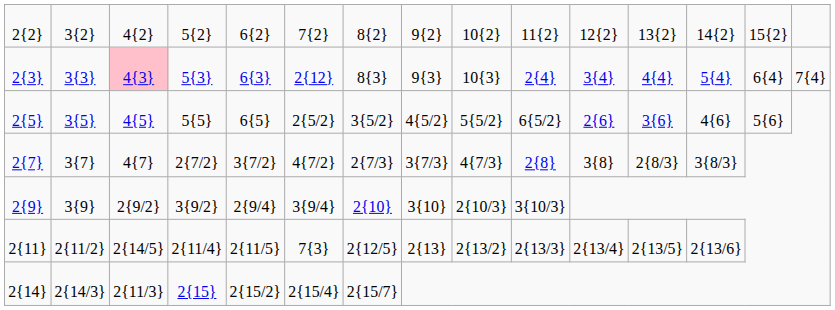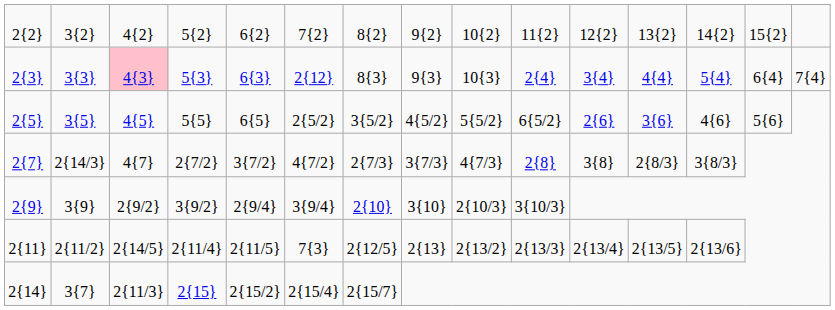 <table class=wikitable>
 <tr align=center>
 <td><br>2{2}</td>
 <td><br>3{2}</td>
 <td><br>4{2}</td>
 <td><br>5{2}</td>
 <td><br>6{2}</td>
 <td><br>7{2}</td>
 <td><br>8{2}</td>
 <td><br>9{2}</td>
 <td><br>10{2}</td>
 <td><br>11{2}</td>
 <td><br>12{2}</td>
 <td><br>13{2}</td>
 <td><br>14{2}</td>
 <td><br>15{2}</td>
 </tr>
 <tr align=center>
 <td><br><a href='#'>2{3}</a></td>
 <td><br><a href='#'>3{3}</a></td>
 <td style="background: pink;"><br><a href='#'>4{3}</a></td>
 <td><br><a href='#'>5{3}</a></td>
 <td><br><a href='#'>6{3}</a></td>
 <td><br><a href='#'>2{12}</a></td>
 <td><br>8{3}</td>
 <td><br>9{3}</td>
 <td><br>10{3}</td>
 <td><br><a href='#'>2{4}</a></td>
 <td><br><a href='#'>3{4}</a></td>
 <td><br><a href='#'>4{4}</a></td>
 <td><br><a href='#'>5{4}</a></td>
 <td><br>6{4}</td>
 <td><br>7{4}</td>
 </tr>
 <tr align=center>
 <td><br><a href='#'>2{5}</a></td>
 <td><br><a href='#'>3{5}</a></td>
 <td><br><a href='#'>4{5}</a></td>
 <td><br>5{5}</td>
 <td><br>6{5}</td>
 <td><br>2{5/2}</td>
 <td><br>3{5/2}</td>
 <td><br>4{5/2}</td>
 <td><br>5{5/2}</td>
 <td><br>6{5/2}</td>
 <td><br><a href='#'>2{6}</a></td>
 <td><br><a href='#'>3{6}</a></td>
 <td><br>4{6}</td>
 <td><br>5{6}</td>
 </tr>
 <tr align=center>
 <td><br><a href='#'>2{7}</a></td>
-<td><br>3{7}</td>
+<td><br>2{14/3}</td>
 <td><br>4{7}</td>
 <td><br>2{7/2}</td>
 <td><br>3{7/2}</td>
 <td><br>4{7/2}</td>
 <td><br>2{7/3}</td>
 <td><br>3{7/3}</td>
 <td><br>4{7/3}</td>
 <td><br><a href='#'>2{8}</a></td>
 <td><br>3{8}</td>
 <td><br>2{8/3}</td>
 <td><br>3{8/3}</td>
 </tr>
 <tr align=center>
 <td><br><a href='#'>2{9}</a></td>
 <td><br>3{9}</td>
 <td><br>2{9/2}</td>
 <td><br>3{9/2}</td>
 <td><br>2{9/4}</td>
 <td><br>3{9/4}</td>
 <td><br><a href='#'>2{10}</a></td>
 <td><br>3{10}</td>
 <td><br>2{10/3}</td>
 <td><br>3{10/3}</td>
 </tr>
 <tr align=center>
 <td><br>2{11}</td>
 <td><br>2{11/2}</td>
 <td><br>2{14/5}</td>
 <td><br>2{11/4}</td>
 <td><br>2{11/5}</td>
 <td><br>7{3}</td>
 <td><br>2{12/5}</td>
 <td><br>2{13}</td>
 <td><br>2{13/2}</td>
 <td><br>2{13/3}</td>
 <td><br>2{13/4}</td>
 <td><br>2{13/5}</td>
 <td><br>2{13/6}</td>
 </tr>
 <tr align=center>
 <td><br>2{14}</td>
-<td><br>2{14/3}</td>
+<td><br>3{7}</td>
 <td><br>2{11/3}</td>
 <td><br><a href='#'>2{15}</a></td>
 <td><br>2{15/2}</td>
 <td><br>2{15/4}</td>
 <td><br>2{15/7}</td>
 </tr>
 </table>
